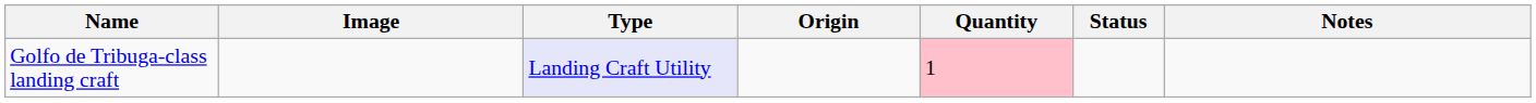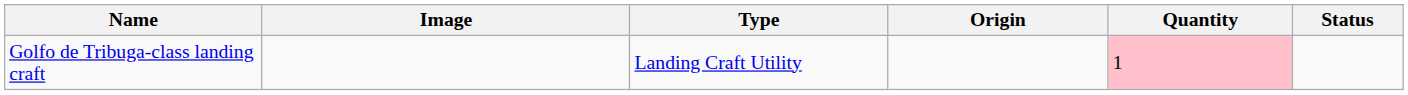 <table class="wikitable" style="width:90%;">
 <tr>
 <th width=14%>Name</th>
 <th width=20%>Image</th>
 <th width=14%>Type</th>
 <th width=12%>Origin</th>
 <th width=10%>Quantity</th>
 <th width=06%>Status</th>
-<th width=24%>Notes</th>
 </tr>
 <tr>
 <td><a href='#'>Golfo de Tribuga-class landing craft</a></td>
 <td></td>
-<td style="background: lavender;"><a href='#'>Landing Craft Utility</a></td>
+<td><a href='#'>Landing Craft Utility</a></td>
 <td></td>
 <td style="background: pink;">1</td>
 <td></td>
-<td></td>
 </tr>
 </table>
